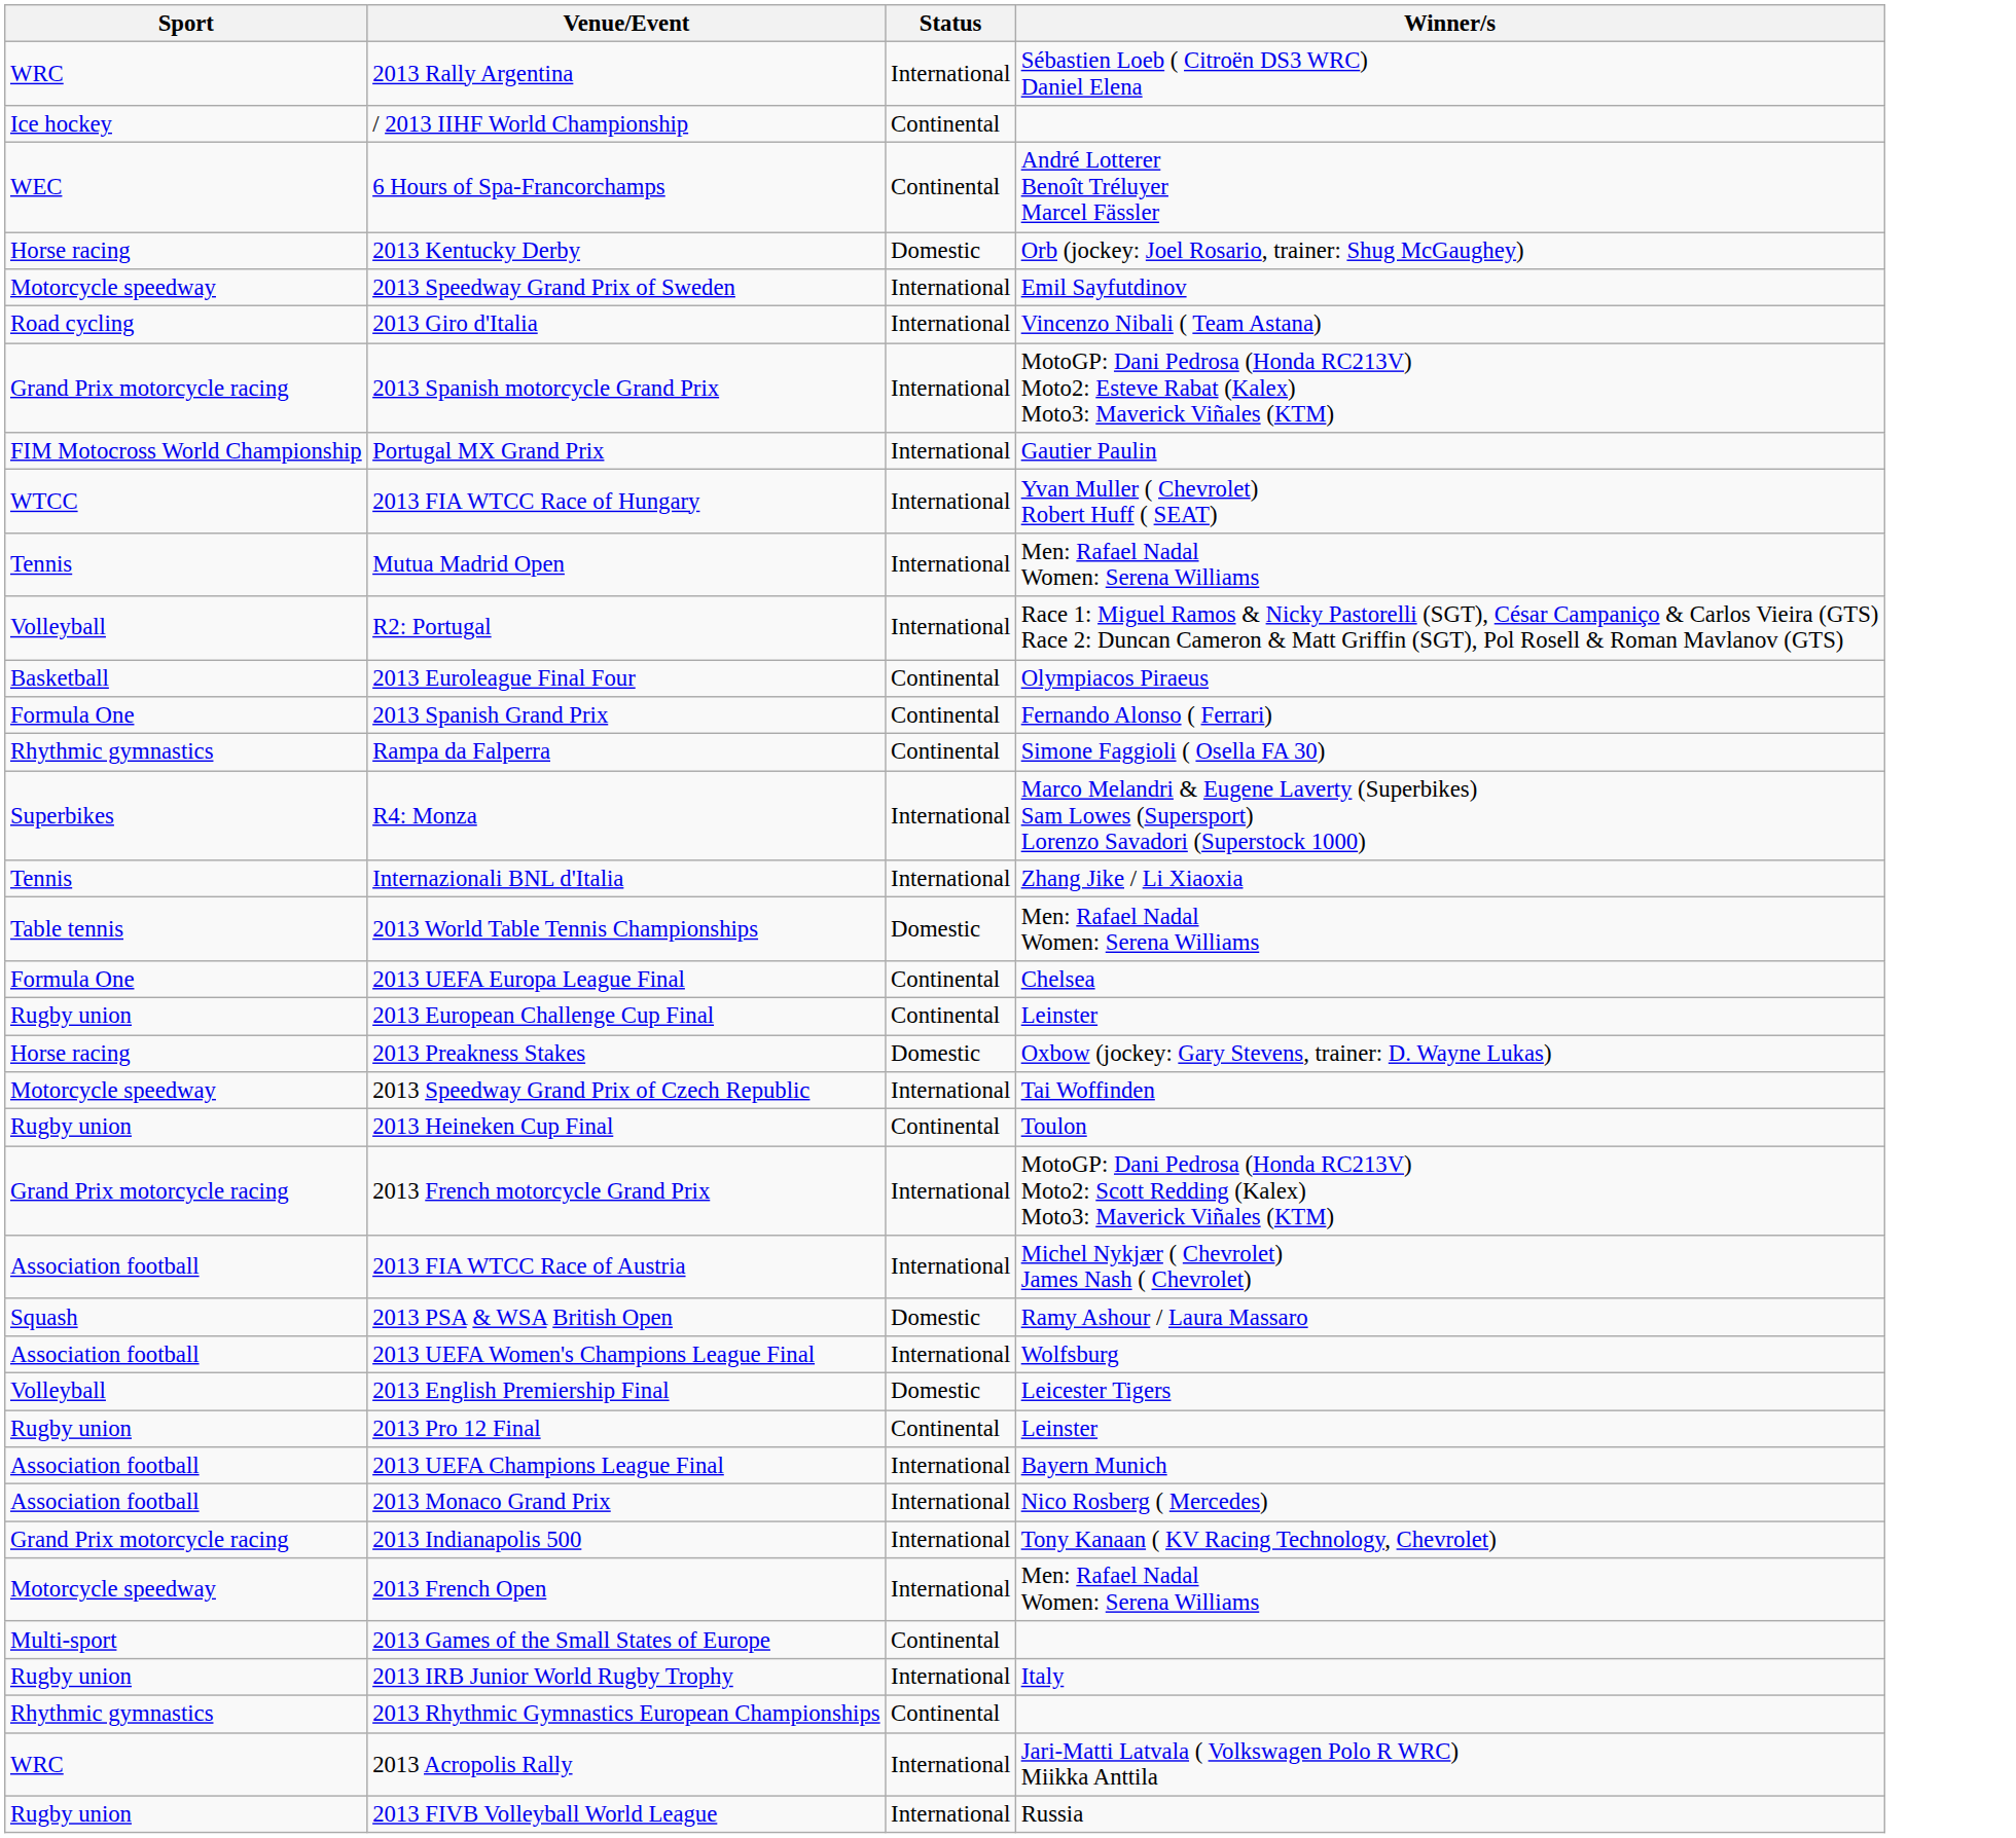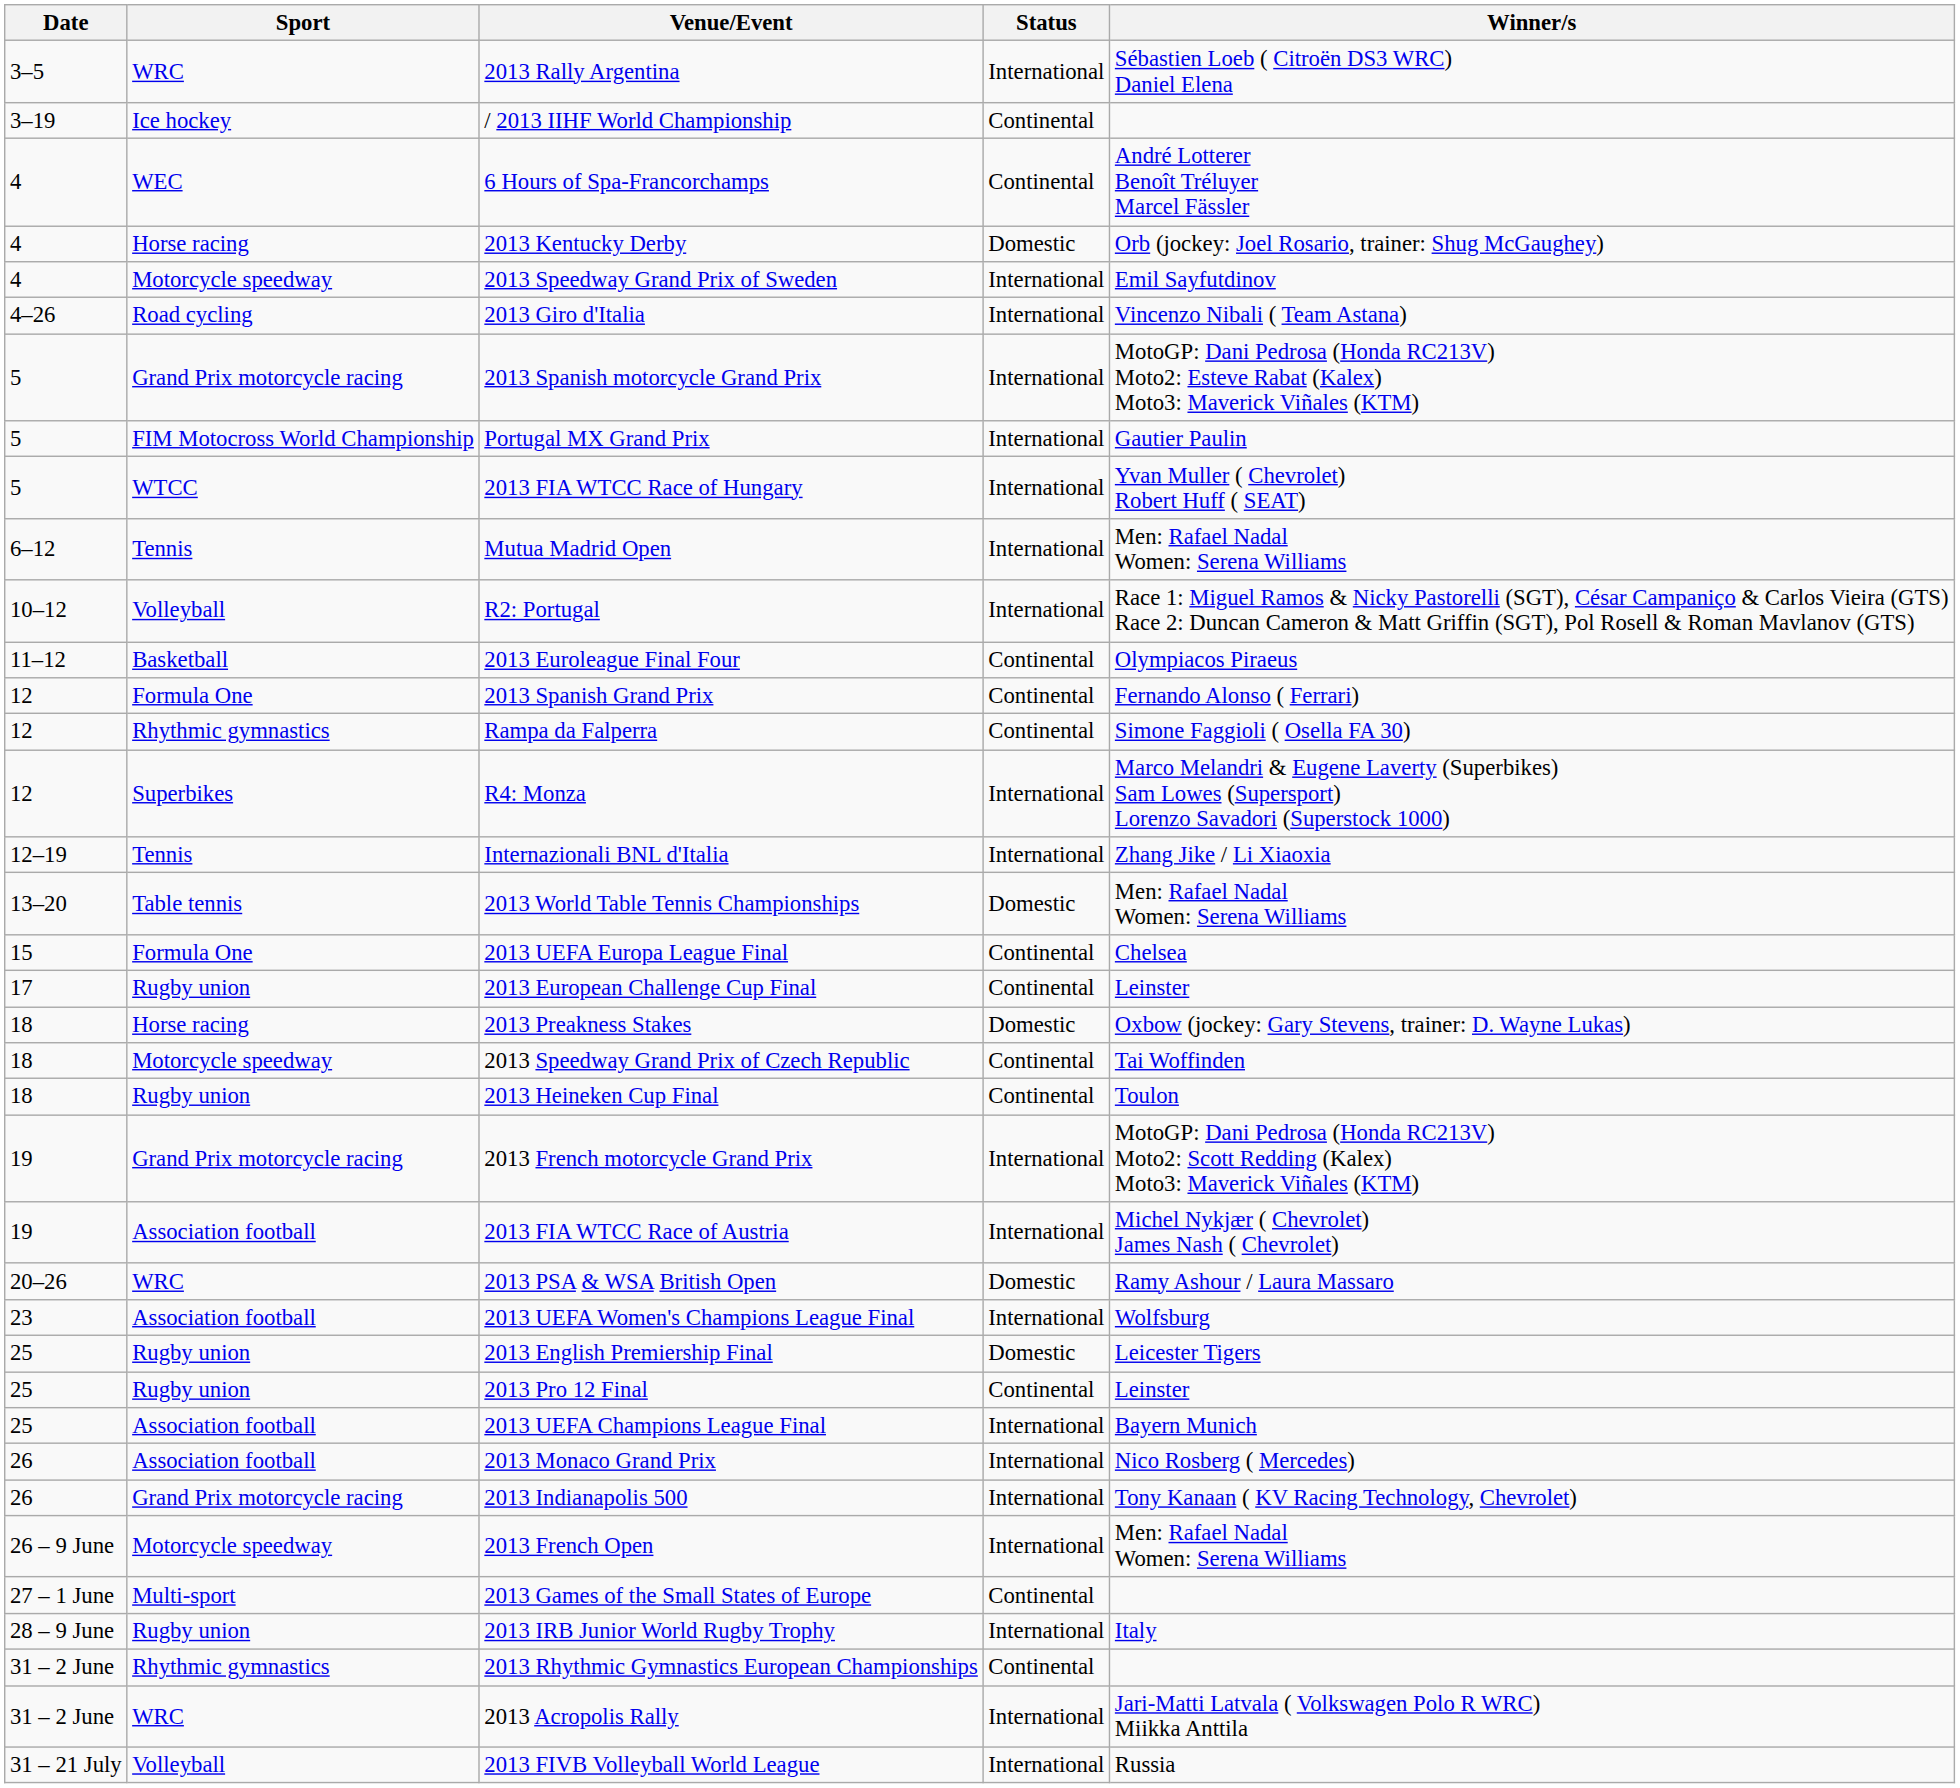 <table class="wikitable sortable">
 <tr>
+<th>Date</th>
 <th>Sport</th>
 <th>Venue/Event</th>
 <th>Status</th>
 <th>Winner/s</th>
 </tr>
 <tr>
+<td>3–5</td>
 <td><a href='#'>WRC</a></td>
 <td> <a href='#'>2013 Rally Argentina</a></td>
 <td>International</td>
 <td> <a href='#'>Sébastien Loeb</a> ( <a href='#'>Citroën DS3 WRC</a>)<br> <a href='#'>Daniel Elena</a></td>
 </tr>
 <tr>
+<td>3–19</td>
 <td><a href='#'>Ice hockey</a></td>
 <td>/ <a href='#'>2013 IIHF World Championship</a></td>
 <td>Continental</td>
 <td></td>
 </tr>
 <tr>
+<td>4</td>
 <td><a href='#'>WEC</a></td>
 <td> <a href='#'>6 Hours of Spa-Francorchamps</a></td>
 <td>Continental</td>
 <td> <a href='#'>André Lotterer</a><br> <a href='#'>Benoît Tréluyer</a><br> <a href='#'>Marcel Fässler</a></td>
 </tr>
 <tr>
+<td>4</td>
 <td><a href='#'>Horse racing</a></td>
 <td> <a href='#'>2013 Kentucky Derby</a></td>
 <td>Domestic</td>
 <td> <a href='#'>Orb</a> (jockey:  <a href='#'>Joel Rosario</a>, trainer:  <a href='#'>Shug McGaughey</a>)</td>
 </tr>
 <tr>
+<td>4</td>
 <td><a href='#'>Motorcycle speedway</a></td>
 <td> <a href='#'>2013 Speedway Grand Prix of Sweden</a></td>
 <td>International</td>
 <td> <a href='#'>Emil Sayfutdinov</a></td>
 </tr>
 <tr>
+<td>4–26</td>
 <td><a href='#'>Road cycling</a></td>
 <td> <a href='#'>2013 Giro d'Italia</a></td>
 <td>International</td>
 <td> <a href='#'>Vincenzo Nibali</a> ( <a href='#'>Team Astana</a>)</td>
 </tr>
 <tr>
+<td>5</td>
 <td><a href='#'>Grand Prix motorcycle racing</a></td>
 <td> <a href='#'>2013 Spanish motorcycle Grand Prix</a></td>
 <td>International</td>
 <td>MotoGP:  <a href='#'>Dani Pedrosa</a> (<a href='#'>Honda RC213V</a>)<br>Moto2:  <a href='#'>Esteve Rabat</a> (<a href='#'>Kalex</a>)<br> Moto3:  <a href='#'>Maverick Viñales</a> (<a href='#'>KTM</a>)</td>
 </tr>
 <tr>
+<td>5</td>
 <td><a href='#'>FIM Motocross World Championship</a></td>
 <td> <a href='#'>Portugal MX Grand Prix</a></td>
 <td>International</td>
 <td> <a href='#'>Gautier Paulin</a></td>
 </tr>
 <tr>
+<td>5</td>
 <td><a href='#'>WTCC</a></td>
 <td> <a href='#'>2013 FIA WTCC Race of Hungary</a></td>
 <td>International</td>
 <td> <a href='#'>Yvan Muller</a> ( <a href='#'>Chevrolet</a>)<br> <a href='#'>Robert Huff</a> ( <a href='#'>SEAT</a>)</td>
 </tr>
 <tr>
+<td>6–12</td>
 <td><a href='#'>Tennis</a></td>
 <td> <a href='#'>Mutua Madrid Open</a></td>
 <td>International</td>
 <td>Men:  <a href='#'>Rafael Nadal</a><br>Women:  <a href='#'>Serena Williams</a></td>
 </tr>
 <tr>
+<td>10–12</td>
 <td><a href='#'>Volleyball</a></td>
 <td> <a href='#'>R2: Portugal</a></td>
 <td>International</td>
 <td>Race 1:  <a href='#'>Miguel Ramos</a> &  <a href='#'>Nicky Pastorelli</a> (SGT),  <a href='#'>César Campaniço</a> &  Carlos Vieira (GTS)<br>Race 2:  Duncan Cameron &  Matt Griffin (SGT),  Pol Rosell &  Roman Mavlanov (GTS)</td>
 </tr>
 <tr>
+<td>11–12</td>
 <td><a href='#'>Basketball</a></td>
 <td> <a href='#'>2013 Euroleague Final Four</a></td>
 <td>Continental</td>
 <td> <a href='#'>Olympiacos Piraeus</a></td>
 </tr>
 <tr>
+<td>12</td>
 <td><a href='#'>Formula One</a></td>
 <td> <a href='#'>2013 Spanish Grand Prix</a></td>
 <td>Continental</td>
 <td> <a href='#'>Fernando Alonso</a> ( <a href='#'>Ferrari</a>)</td>
 </tr>
 <tr>
+<td>12</td>
 <td><a href='#'>Rhythmic gymnastics</a></td>
 <td> <a href='#'>Rampa da Falperra</a></td>
 <td>Continental</td>
 <td> <a href='#'>Simone Faggioli</a> ( <a href='#'>Osella FA 30</a>)</td>
 </tr>
 <tr>
+<td>12</td>
 <td><a href='#'>Superbikes</a></td>
 <td> <a href='#'>R4: Monza</a></td>
 <td>International</td>
 <td> <a href='#'>Marco Melandri</a> &  <a href='#'>Eugene Laverty</a> (Superbikes)<br> <a href='#'>Sam Lowes</a> (<a href='#'>Supersport</a>)<br> <a href='#'>Lorenzo Savadori</a> (<a href='#'>Superstock 1000</a>)</td>
 </tr>
 <tr>
+<td>12–19</td>
 <td><a href='#'>Tennis</a></td>
 <td> <a href='#'>Internazionali BNL d'Italia</a></td>
 <td>International</td>
 <td> <a href='#'>Zhang Jike</a> /  <a href='#'>Li Xiaoxia</a></td>
 </tr>
 <tr>
+<td>13–20</td>
 <td><a href='#'>Table tennis</a></td>
 <td> <a href='#'>2013 World Table Tennis Championships</a></td>
 <td>Domestic</td>
 <td>Men:  <a href='#'>Rafael Nadal</a><br>Women:  <a href='#'>Serena Williams</a></td>
 </tr>
 <tr>
+<td>15</td>
 <td><a href='#'>Formula One</a></td>
 <td> <a href='#'>2013 UEFA Europa League Final</a></td>
 <td>Continental</td>
 <td> <a href='#'>Chelsea</a></td>
 </tr>
 <tr>
+<td>17</td>
 <td><a href='#'>Rugby union</a></td>
 <td> <a href='#'>2013 European Challenge Cup Final</a></td>
 <td>Continental</td>
 <td> <a href='#'>Leinster</a></td>
 </tr>
 <tr>
+<td>18</td>
 <td><a href='#'>Horse racing</a></td>
 <td> <a href='#'>2013 Preakness Stakes</a></td>
 <td>Domestic</td>
 <td> <a href='#'>Oxbow</a> (jockey:  <a href='#'>Gary Stevens</a>, trainer:  <a href='#'>D. Wayne Lukas</a>)</td>
 </tr>
 <tr>
+<td>18</td>
 <td><a href='#'>Motorcycle speedway</a></td>
 <td> 2013 <a href='#'>Speedway Grand Prix of Czech Republic</a></td>
-<td>International</td>
+<td>Continental</td>
 <td> <a href='#'>Tai Woffinden</a></td>
 </tr>
 <tr>
+<td>18</td>
 <td><a href='#'>Rugby union</a></td>
 <td> <a href='#'>2013 Heineken Cup Final</a></td>
 <td>Continental</td>
 <td> <a href='#'>Toulon</a></td>
 </tr>
 <tr>
+<td>19</td>
 <td><a href='#'>Grand Prix motorcycle racing</a></td>
 <td> 2013 <a href='#'>French motorcycle Grand Prix</a></td>
 <td>International</td>
 <td>MotoGP:  <a href='#'>Dani Pedrosa</a> (<a href='#'>Honda RC213V</a>)<br>Moto2:  <a href='#'>Scott Redding</a> (Kalex)<br>Moto3:  <a href='#'>Maverick Viñales</a> (<a href='#'>KTM</a>)</td>
 </tr>
 <tr>
+<td>19</td>
 <td><a href='#'>Association football</a></td>
 <td> <a href='#'>2013 FIA WTCC Race of Austria</a></td>
 <td>International</td>
 <td> <a href='#'>Michel Nykjær</a> ( <a href='#'>Chevrolet</a>)<br> <a href='#'>James Nash</a> ( <a href='#'>Chevrolet</a>)</td>
 </tr>
 <tr>
-<td><a href='#'>Squash</a></td>
+<td>20–26</td>
+<td><a href='#'>WRC</a></td>
 <td> <a href='#'>2013 PSA</a> <a href='#'>& WSA</a> <a href='#'>British Open</a></td>
 <td>Domestic</td>
 <td> <a href='#'>Ramy Ashour</a> /  <a href='#'>Laura Massaro</a></td>
 </tr>
 <tr>
+<td>23</td>
 <td><a href='#'>Association football</a></td>
 <td> <a href='#'>2013 UEFA Women's Champions League Final</a></td>
 <td>International</td>
 <td> <a href='#'>Wolfsburg</a></td>
 </tr>
 <tr>
-<td><a href='#'>Volleyball</a></td>
+<td>25</td>
+<td><a href='#'>Rugby union</a></td>
 <td> <a href='#'>2013 English Premiership Final</a></td>
 <td>Domestic</td>
 <td> <a href='#'>Leicester Tigers</a></td>
 </tr>
 <tr>
+<td>25</td>
 <td><a href='#'>Rugby union</a></td>
 <td> <a href='#'>2013 Pro 12 Final</a></td>
 <td>Continental</td>
 <td> <a href='#'>Leinster</a></td>
 </tr>
 <tr>
+<td>25</td>
 <td><a href='#'>Association football</a></td>
 <td> <a href='#'>2013 UEFA Champions League Final</a></td>
 <td>International</td>
 <td> <a href='#'>Bayern Munich</a></td>
 </tr>
 <tr>
+<td>26</td>
 <td><a href='#'>Association football</a></td>
 <td> <a href='#'>2013 Monaco Grand Prix</a></td>
 <td>International</td>
 <td> <a href='#'>Nico Rosberg</a> ( <a href='#'>Mercedes</a>)</td>
 </tr>
 <tr>
+<td>26</td>
 <td><a href='#'>Grand Prix motorcycle racing</a></td>
 <td> <a href='#'>2013 Indianapolis 500</a></td>
 <td>International</td>
 <td> <a href='#'>Tony Kanaan</a> ( <a href='#'>KV Racing Technology</a>, <a href='#'>Chevrolet</a>)</td>
 </tr>
 <tr>
+<td>26 – 9 June</td>
 <td><a href='#'>Motorcycle speedway</a></td>
 <td> <a href='#'>2013 French Open</a></td>
 <td>International</td>
 <td>Men:  <a href='#'>Rafael Nadal</a><br>Women:  <a href='#'>Serena Williams</a></td>
 </tr>
 <tr>
+<td>27 – 1 June</td>
 <td><a href='#'>Multi-sport</a></td>
 <td> <a href='#'>2013 Games of the Small States of Europe</a></td>
 <td>Continental</td>
 <td></td>
 </tr>
 <tr>
+<td>28 – 9 June</td>
 <td><a href='#'>Rugby union</a></td>
 <td> <a href='#'>2013 IRB Junior World Rugby Trophy</a></td>
 <td>International</td>
 <td> <a href='#'>Italy</a></td>
 </tr>
 <tr>
+<td>31 – 2 June</td>
 <td><a href='#'>Rhythmic gymnastics</a></td>
 <td> <a href='#'>2013 Rhythmic Gymnastics European Championships</a></td>
 <td>Continental</td>
 <td></td>
 </tr>
 <tr>
+<td>31 – 2 June</td>
 <td><a href='#'>WRC</a></td>
 <td> 2013 <a href='#'>Acropolis Rally</a></td>
 <td>International</td>
 <td> <a href='#'>Jari-Matti Latvala</a> ( <a href='#'>Volkswagen Polo R WRC</a>)<br> Miikka Anttila</td>
 </tr>
 <tr>
-<td><a href='#'>Rugby union</a></td>
+<td>31 – 21 July</td>
+<td><a href='#'>Volleyball</a></td>
 <td> <a href='#'>2013 FIVB Volleyball World League</a></td>
 <td>International</td>
 <td> Russia</td>
 </tr>
 </table>
